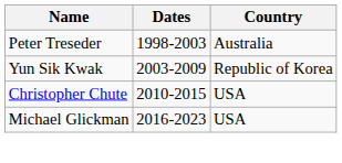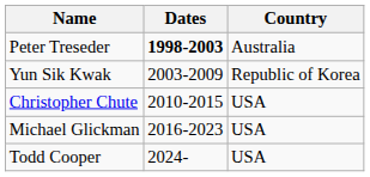 <table class="wikitable">
 <tr>
 <th>Name</th>
 <th>Dates</th>
 <th>Country</th>
 </tr>
 <tr>
 <td>Peter Treseder</td>
-<td>1998-2003</td>
+<td><strong>1998-2003</strong></td>
 <td>Australia</td>
 </tr>
 <tr>
 <td>Yun Sik Kwak</td>
 <td>2003-2009</td>
 <td>Republic of Korea</td>
 </tr>
 <tr>
 <td><a href='#'>Christopher Chute</a></td>
 <td>2010-2015</td>
 <td>USA</td>
 </tr>
 <tr>
 <td>Michael Glickman</td>
 <td>2016-2023</td>
 <td>USA</td>
 </tr>
+<tr>
+<td>Todd Cooper</td>
+<td>2024-</td>
+<td>USA</td>
+</tr>
 </table>
